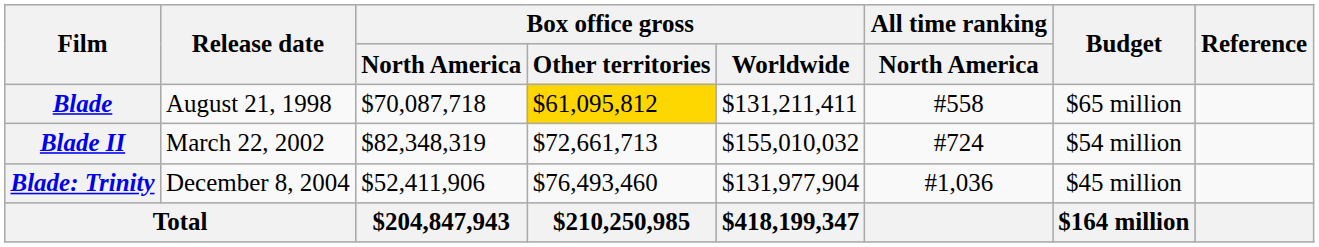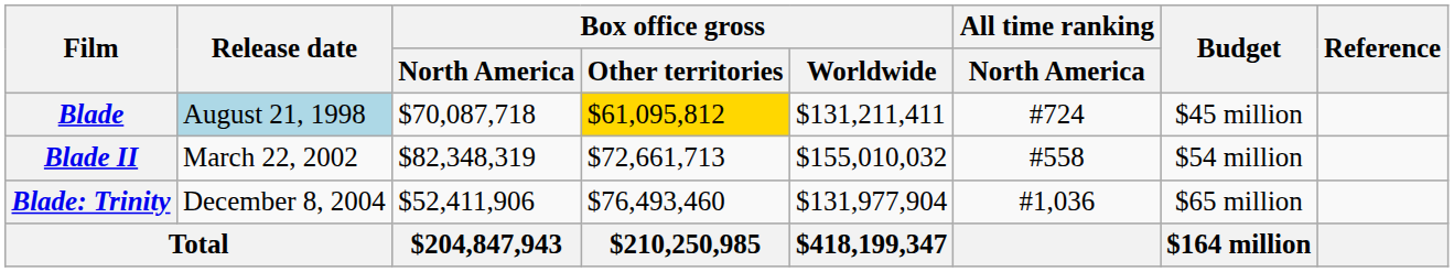 <table class="wikitable sortable plainrowheaders">
 <tr>
 <th rowspan="2">Film</th>
 <th rowspan="2">Release date</th>
 <th colspan="3">Box office gross</th>
 <th>All time ranking</th>
 <th rowspan="2">Budget</th>
 <th rowspan="2">Reference</th>
 </tr>
 <tr>
 <th>North America</th>
 <th>Other territories</th>
 <th>Worldwide</th>
 <th>North America</th>
 </tr>
 <tr>
 <th scope="row"><em><a href='#'>Blade</a></em></th>
-<td>August 21, 1998</td>
+<td style="background: lightblue;">August 21, 1998</td>
 <td>$70,087,718</td>
 <td style="background: gold;">$61,095,812</td>
 <td>$131,211,411</td>
-<td style="text-align:center;">#558</td>
-<td style="text-align:center;">$65 million</td>
+<td style="text-align:center;">#724</td>
+<td style="text-align:center;">$45 million</td>
 <td style="text-align:center;"></td>
 </tr>
 <tr>
 <th scope="row"><em><a href='#'>Blade II</a></em></th>
 <td>March 22, 2002</td>
 <td>$82,348,319</td>
 <td>$72,661,713</td>
 <td>$155,010,032</td>
-<td style="text-align:center;">#724</td>
+<td style="text-align:center;">#558</td>
 <td style="text-align:center;">$54 million</td>
 <td style="text-align:center;"></td>
 </tr>
 <tr>
 <th scope="row"><em><a href='#'>Blade: Trinity</a></em></th>
 <td>December 8, 2004</td>
 <td>$52,411,906</td>
 <td>$76,493,460</td>
 <td>$131,977,904</td>
 <td style="text-align:center;">#1,036</td>
-<td style="text-align:center;">$45 million</td>
+<td style="text-align:center;">$65 million</td>
 <td style="text-align:center;"></td>
 </tr>
 <tr>
 <th colspan="2">Total</th>
 <th>$204,847,943</th>
 <th>$210,250,985</th>
 <th>$418,199,347</th>
 <th></th>
 <th>$164 million</th>
 <th></th>
 </tr>
 </table>
